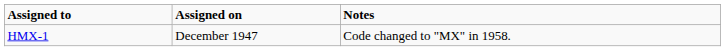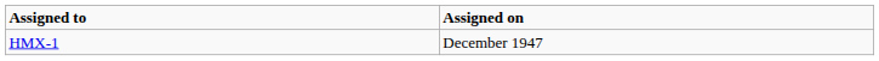 <table class="wikitable" style="width: 70%;">
 <tr>
 <td style="width: 200px;"><strong>Assigned to</strong></td>
 <td style="width: 200px;"><strong>Assigned on</strong></td>
-<td><strong>Notes</strong></td>
 </tr>
 <tr>
 <td><a href='#'>HMX-1</a></td>
 <td>December 1947</td>
-<td>Code changed to "MX" in 1958.</td>
 </tr>
 </table>
